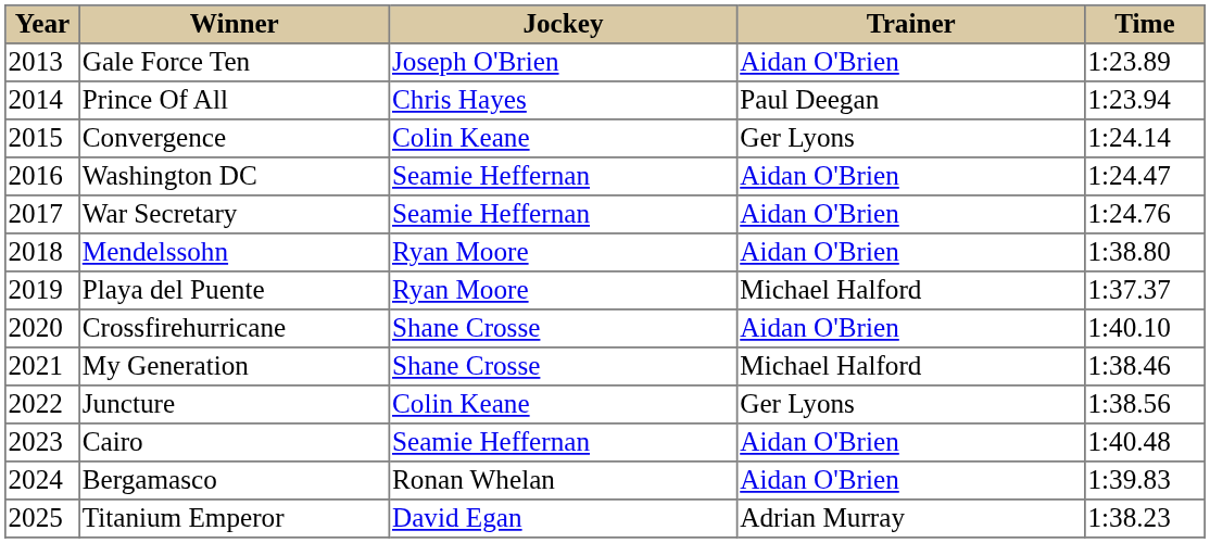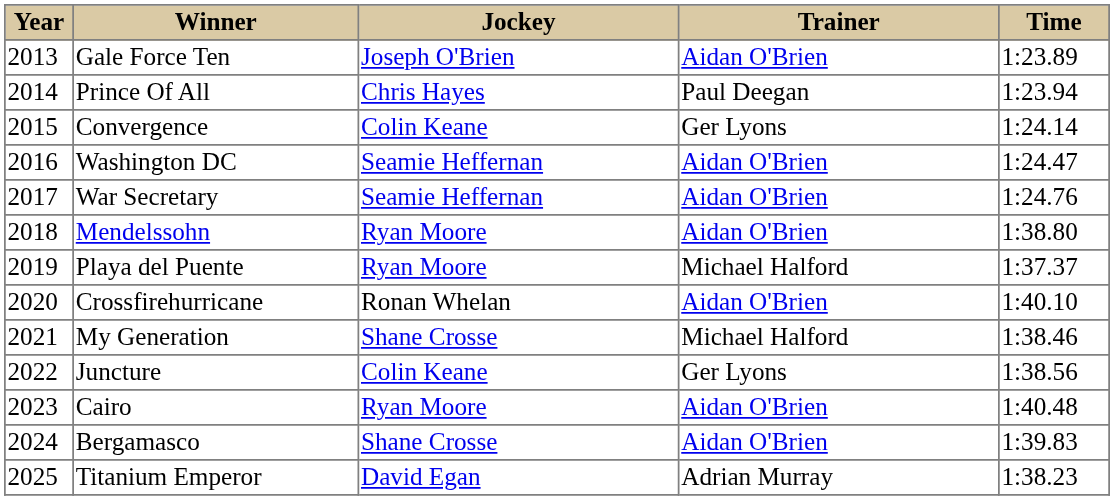 <table class = "sortable" | border="1" style="border-collapse: collapse; font-size:90%">
 <tr bgcolor="#DACAA5" align="center">
 <th style="width:36px"><strong>Year</strong></th>
 <th style="width:160px"><strong>Winner</strong></th>
 <th style="width:180px"><strong>Jockey</strong></th>
 <th style="width:180px"><strong>Trainer</strong></th>
 <th style="width:60px"><strong>Time</strong></th>
 </tr>
 <tr>
 <td>2013</td>
 <td>Gale Force Ten</td>
 <td><a href='#'>Joseph O'Brien</a></td>
 <td><a href='#'>Aidan O'Brien</a></td>
 <td>1:23.89</td>
 </tr>
 <tr>
 <td>2014</td>
 <td>Prince Of All</td>
 <td><a href='#'>Chris Hayes</a></td>
 <td>Paul Deegan</td>
 <td>1:23.94</td>
 </tr>
 <tr>
 <td>2015</td>
 <td>Convergence</td>
 <td><a href='#'>Colin Keane</a></td>
 <td>Ger Lyons</td>
 <td>1:24.14</td>
 </tr>
 <tr>
 <td>2016</td>
 <td>Washington DC</td>
 <td><a href='#'>Seamie Heffernan</a></td>
 <td><a href='#'>Aidan O'Brien</a></td>
 <td>1:24.47</td>
 </tr>
 <tr>
 <td>2017</td>
 <td>War Secretary</td>
 <td><a href='#'>Seamie Heffernan</a></td>
 <td><a href='#'>Aidan O'Brien</a></td>
 <td>1:24.76</td>
 </tr>
 <tr>
 <td>2018</td>
 <td><a href='#'>Mendelssohn</a></td>
 <td><a href='#'>Ryan Moore</a></td>
 <td><a href='#'>Aidan O'Brien</a></td>
 <td>1:38.80</td>
 </tr>
 <tr>
 <td>2019</td>
 <td>Playa del Puente</td>
 <td><a href='#'>Ryan Moore</a></td>
 <td>Michael Halford</td>
 <td>1:37.37</td>
 </tr>
 <tr>
 <td>2020</td>
 <td>Crossfirehurricane</td>
-<td><a href='#'>Shane Crosse</a></td>
+<td>Ronan Whelan</td>
 <td><a href='#'>Aidan O'Brien</a></td>
 <td>1:40.10</td>
 </tr>
 <tr>
 <td>2021</td>
 <td>My Generation</td>
 <td><a href='#'>Shane Crosse</a></td>
 <td>Michael Halford</td>
 <td>1:38.46</td>
 </tr>
 <tr>
 <td>2022</td>
 <td>Juncture</td>
 <td><a href='#'>Colin Keane</a></td>
 <td>Ger Lyons</td>
 <td>1:38.56</td>
 </tr>
 <tr>
 <td>2023</td>
 <td>Cairo</td>
-<td><a href='#'>Seamie Heffernan</a></td>
+<td><a href='#'>Ryan Moore</a></td>
 <td><a href='#'>Aidan O'Brien</a></td>
 <td>1:40.48</td>
 </tr>
 <tr>
 <td>2024</td>
 <td>Bergamasco</td>
-<td>Ronan Whelan</td>
+<td><a href='#'>Shane Crosse</a></td>
 <td><a href='#'>Aidan O'Brien</a></td>
 <td>1:39.83</td>
 </tr>
 <tr>
 <td>2025</td>
 <td>Titanium Emperor</td>
 <td><a href='#'>David Egan</a></td>
 <td>Adrian Murray</td>
 <td>1:38.23</td>
 </tr>
 </table>
